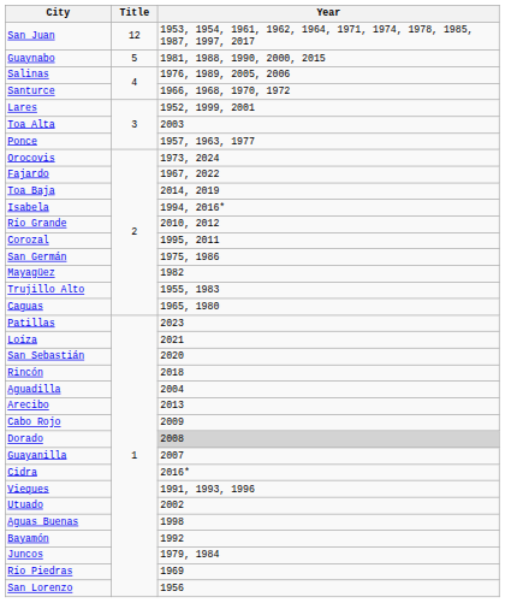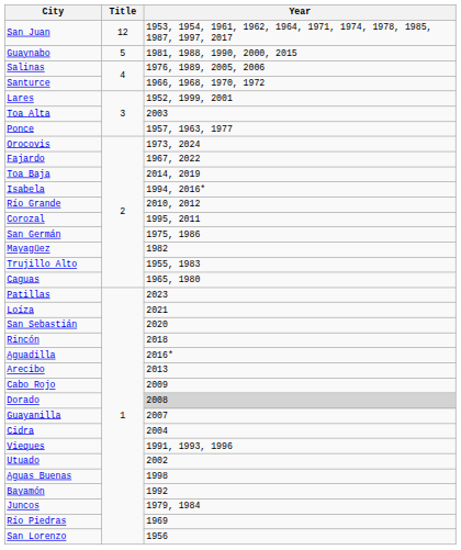 <table class="wikitable sortable" style="font-size: 90%">
 <tr>
 <th width="120">City</th>
 <th width="50">Title</th>
 <th width="400">Year</th>
 </tr>
 <tr>
 <td><a href='#'>San Juan</a></td>
 <td rowspan="1" style="text-align:center;">12</td>
 <td>1953, 1954, 1961, 1962, 1964, 1971, 1974, 1978, 1985, 1987, 1997, 2017</td>
 </tr>
 <tr>
 <td><a href='#'>Guaynabo</a></td>
 <td rowspan="1"style="text-align:center;">5</td>
 <td>1981, 1988, 1990, 2000, 2015</td>
 </tr>
 <tr>
 <td><a href='#'>Salinas</a></td>
 <td rowspan="2"style="text-align:center;">4</td>
 <td>1976, 1989, 2005, 2006</td>
 </tr>
 <tr>
 <td><a href='#'>Santurce</a></td>
 <td>1966, 1968, 1970, 1972</td>
 </tr>
 <tr>
 <td><a href='#'>Lares</a></td>
 <td rowspan="3"style="text-align:center;">3</td>
 <td>1952, 1999, 2001</td>
 </tr>
 <tr>
 <td><a href='#'>Toa Alta</a></td>
 <td>2003</td>
 </tr>
 <tr>
 <td><a href='#'>Ponce</a></td>
 <td>1957, 1963, 1977</td>
 </tr>
 <tr>
 <td><a href='#'>Orocovis</a></td>
 <td rowspan="10" style="text-align:center;">2</td>
 <td>1973, 2024</td>
 </tr>
 <tr>
 <td><a href='#'>Fajardo</a></td>
 <td>1967, 2022</td>
 </tr>
 <tr>
 <td><a href='#'>Toa Baja</a></td>
 <td>2014, 2019</td>
 </tr>
 <tr>
 <td><a href='#'>Isabela</a></td>
 <td>1994, 2016*</td>
 </tr>
 <tr>
 <td><a href='#'>Río Grande</a></td>
 <td>2010, 2012</td>
 </tr>
 <tr>
 <td><a href='#'>Corozal</a></td>
 <td>1995, 2011</td>
 </tr>
 <tr>
 <td><a href='#'>San Germán</a></td>
 <td>1975, 1986</td>
 </tr>
 <tr>
 <td><a href='#'>Mayagüez</a></td>
 <td>1982</td>
 </tr>
 <tr>
 <td><a href='#'>Trujillo Alto</a></td>
 <td>1955, 1983</td>
 </tr>
 <tr>
 <td><a href='#'>Caguas</a></td>
 <td>1965, 1980</td>
 </tr>
 <tr>
 <td><a href='#'>Patillas</a></td>
 <td rowspan="18"style="text-align:center;">1</td>
 <td>2023</td>
 </tr>
 <tr>
 <td><a href='#'>Loíza</a></td>
 <td>2021</td>
 </tr>
 <tr>
 <td><a href='#'>San Sebastián</a></td>
 <td>2020</td>
 </tr>
 <tr>
 <td><a href='#'>Rincón</a></td>
 <td>2018</td>
 </tr>
 <tr>
 <td><a href='#'>Aguadilla</a></td>
-<td>2004</td>
+<td>2016*</td>
 </tr>
 <tr>
 <td><a href='#'>Arecibo</a></td>
 <td>2013</td>
 </tr>
 <tr>
 <td><a href='#'>Cabo Rojo</a></td>
 <td>2009</td>
 </tr>
 <tr>
 <td><a href='#'>Dorado</a></td>
 <td style="background: lightgrey;">2008</td>
 </tr>
 <tr>
 <td><a href='#'>Guayanilla</a></td>
 <td>2007</td>
 </tr>
 <tr>
 <td><a href='#'>Cidra</a></td>
-<td>2016*</td>
+<td>2004</td>
 </tr>
 <tr>
 <td><a href='#'>Vieques</a></td>
 <td>1991, 1993, 1996</td>
 </tr>
 <tr>
 <td><a href='#'>Utuado</a></td>
 <td>2002</td>
 </tr>
 <tr>
 <td><a href='#'>Aguas Buenas</a></td>
 <td>1998</td>
 </tr>
 <tr>
 <td><a href='#'>Bayamón</a></td>
 <td>1992</td>
 </tr>
 <tr>
 <td><a href='#'>Juncos</a></td>
 <td>1979, 1984</td>
 </tr>
 <tr>
 <td><a href='#'>Río Piedras</a></td>
 <td>1969</td>
 </tr>
 <tr>
 <td><a href='#'>San Lorenzo</a></td>
 <td>1956</td>
 </tr>
 </table>
